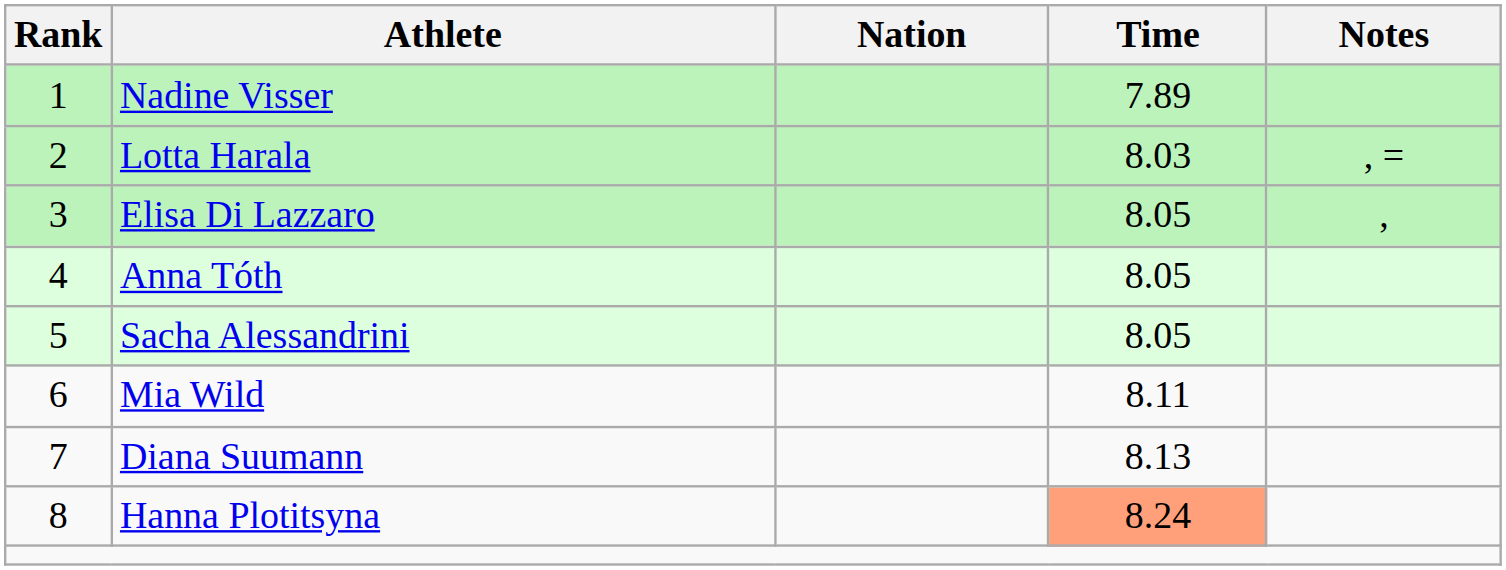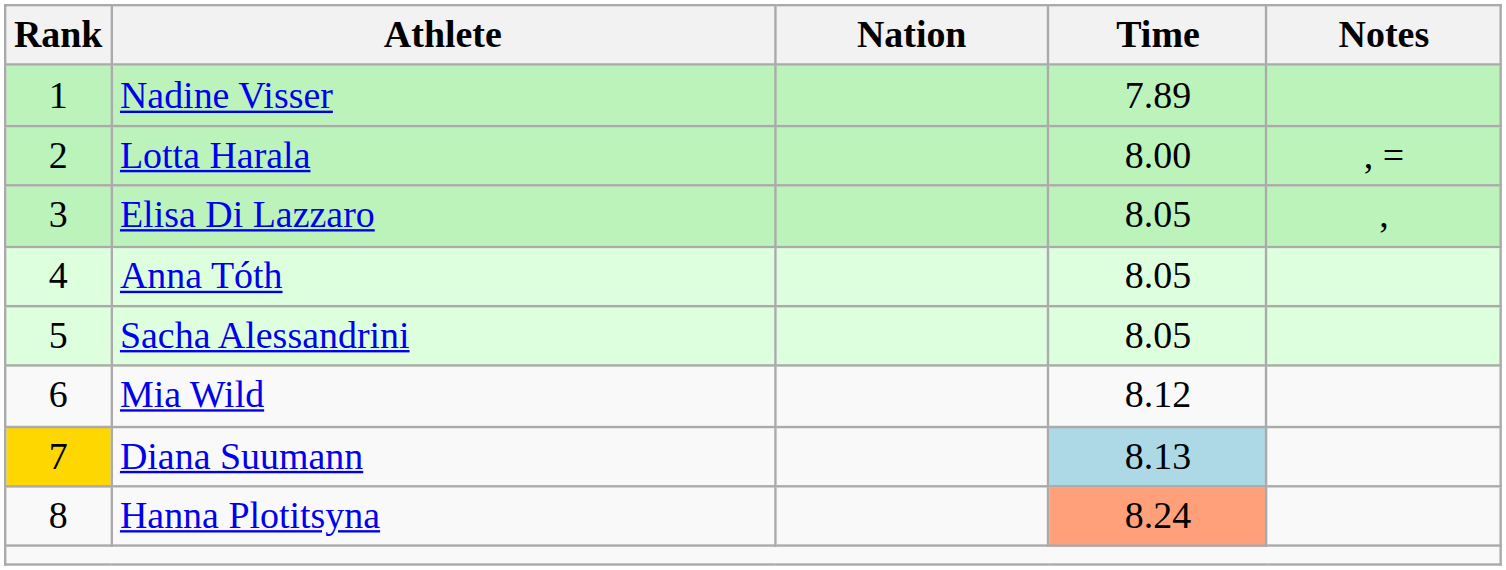 <table class="wikitable sortable" style="text-align:center;width: 50%;">
 <tr>
 <th scope="col" style="width: 10px;">Rank</th>
 <th scope="col">Athlete</th>
 <th scope="col">Nation</th>
 <th scope="col">Time</th>
 <th scope="col">Notes</th>
 </tr>
 <tr bgcolor=bbf3bb>
 <td>1</td>
 <td align=left><a href='#'>Nadine Visser</a></td>
 <td align=left></td>
 <td>7.89</td>
 <td></td>
 </tr>
 <tr bgcolor=bbf3bb>
 <td>2</td>
 <td align=left><a href='#'>Lotta Harala</a></td>
 <td align=left></td>
-<td>8.03</td>
+<td>8.00</td>
 <td>, =</td>
 </tr>
 <tr bgcolor=bbf3bb>
 <td>3</td>
 <td align=left><a href='#'>Elisa Di Lazzaro</a></td>
 <td align=left></td>
 <td>8.05 </td>
 <td>, </td>
 </tr>
 <tr bgcolor=ddffdd>
 <td>4</td>
 <td align=left><a href='#'>Anna Tóth</a></td>
 <td align=left></td>
 <td>8.05 </td>
 <td></td>
 </tr>
 <tr bgcolor=ddffdd>
 <td>5</td>
 <td align=left><a href='#'>Sacha Alessandrini</a></td>
 <td align=left></td>
 <td>8.05 </td>
 <td></td>
 </tr>
 <tr>
 <td>6</td>
 <td align=left><a href='#'>Mia Wild</a></td>
 <td align=left></td>
-<td>8.11</td>
+<td>8.12</td>
 <td></td>
 </tr>
 <tr>
-<td>7</td>
+<td style="background: gold;">7</td>
 <td align=left><a href='#'>Diana Suumann</a></td>
 <td align=left></td>
-<td>8.13</td>
+<td style="background: lightblue;">8.13</td>
 <td></td>
 </tr>
 <tr>
 <td>8</td>
 <td align=left><a href='#'>Hanna Plotitsyna</a></td>
 <td align=left></td>
 <td style="background: lightsalmon;">8.24</td>
 <td></td>
 </tr>
 <tr class="sortbottom">
 <td colspan="5"></td>
 </tr>
 </table>
